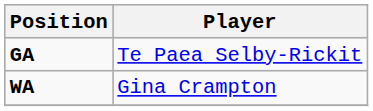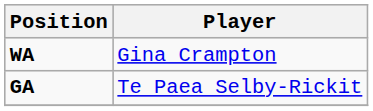 <table class="wikitable collapsible">
 <tr>
 <th>Position</th>
 <th>Player</th>
 </tr>
 <tr>
+<td><strong>WA</strong></td>
+<td><a href='#'>Gina Crampton</a></td>
+</tr>
+<tr>
 <td><strong>GA</strong></td>
 <td><a href='#'>Te Paea Selby-Rickit</a></td>
 </tr>
 <tr>
-<td><strong>WA</strong></td>
-<td><a href='#'>Gina Crampton</a></td>
-</tr>
-<tr>
 </tr>
 </table>
